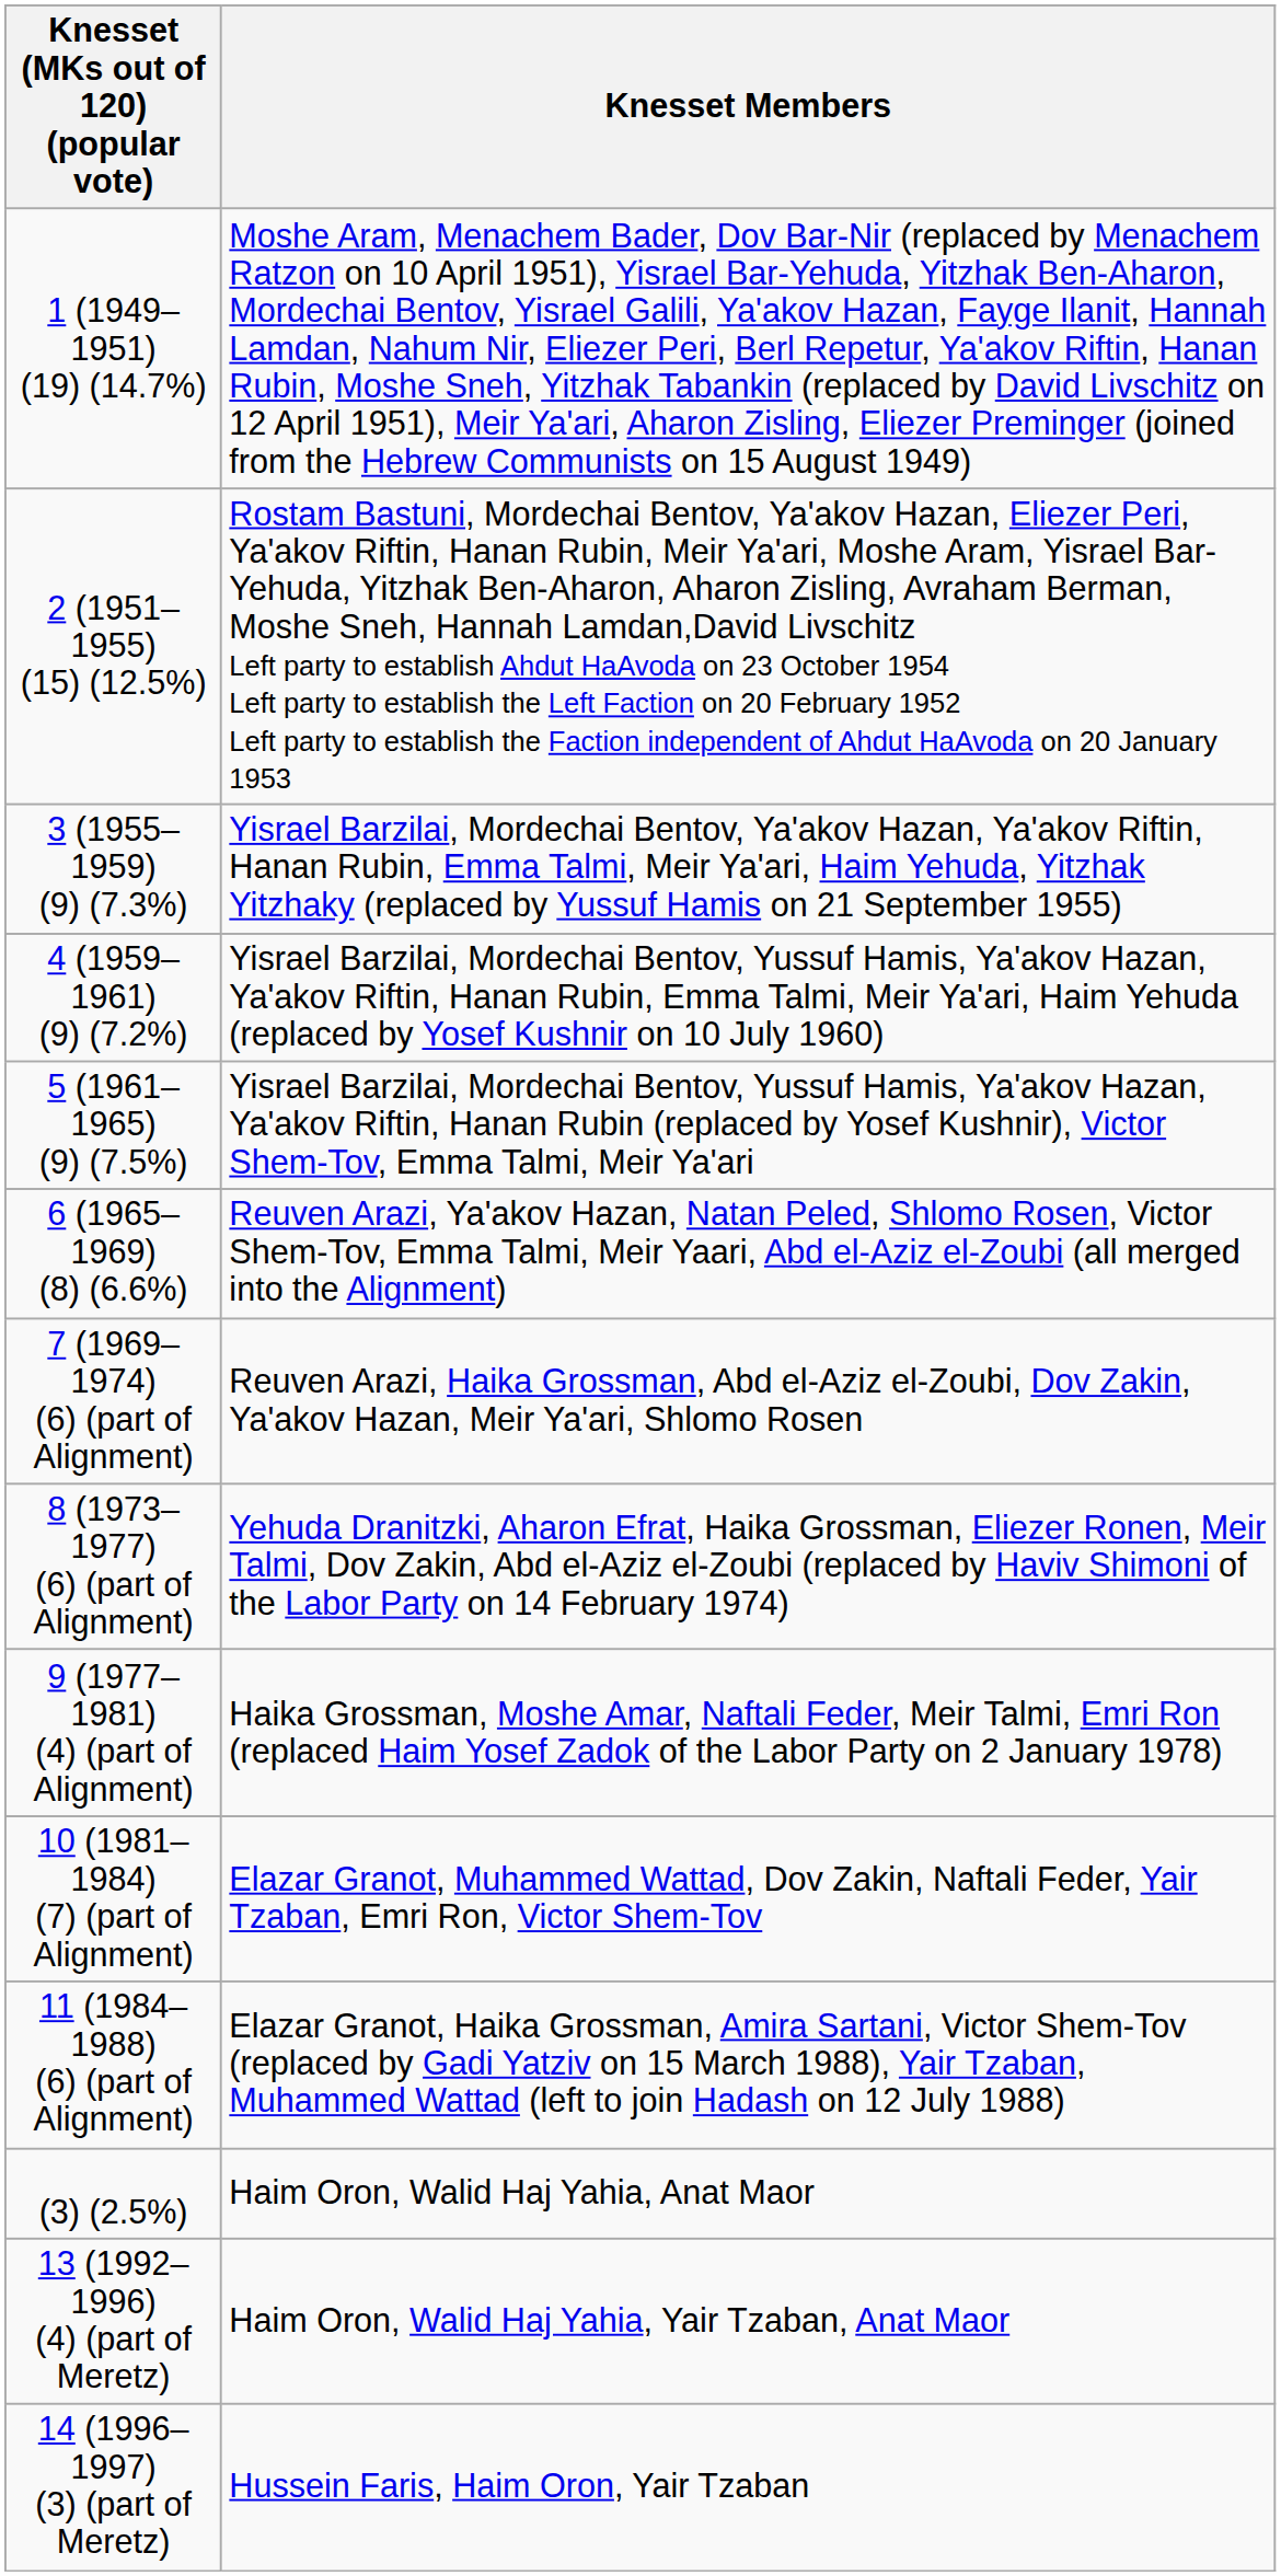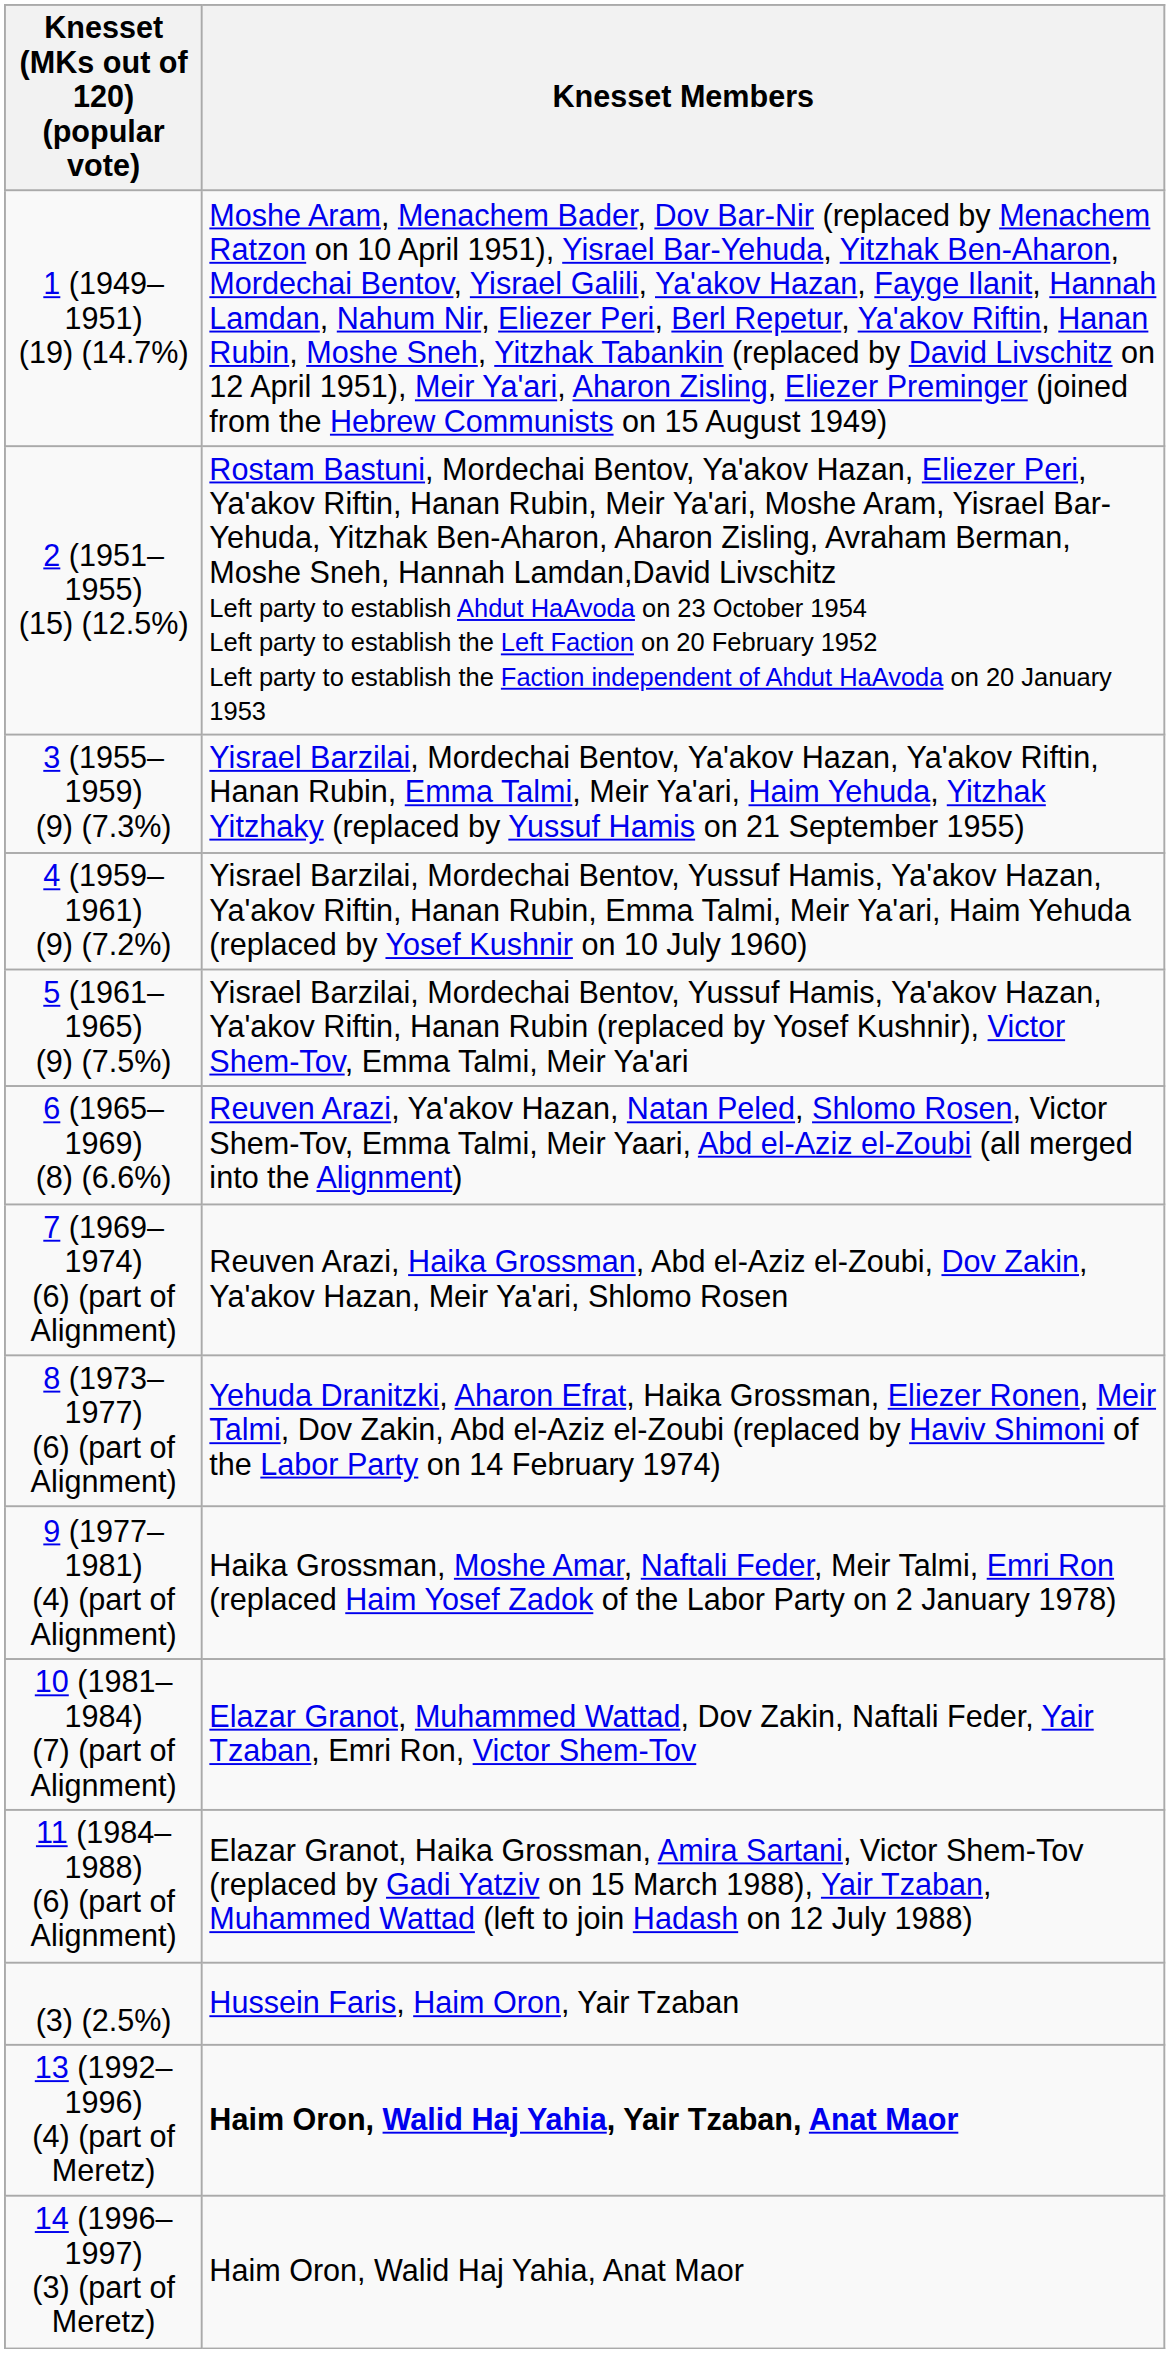 <table class="wikitable" style="text-align:center;">
 <tr>
 <th>Knesset<br>(MKs out of 120) (popular vote)</th>
 <th>Knesset Members</th>
 </tr>
 <tr>
 <td><a href='#'>1</a> (1949–1951)<br>(19) (14.7%)</td>
 <td style="text-align:left"><a href='#'>Moshe Aram</a>, <a href='#'>Menachem Bader</a>, <a href='#'>Dov Bar-Nir</a> (replaced by <a href='#'>Menachem Ratzon</a> on 10 April 1951), <a href='#'>Yisrael Bar-Yehuda</a>, <a href='#'>Yitzhak Ben-Aharon</a>, <a href='#'>Mordechai Bentov</a>, <a href='#'>Yisrael Galili</a>, <a href='#'>Ya'akov Hazan</a>, <a href='#'>Fayge Ilanit</a>, <a href='#'>Hannah Lamdan</a>, <a href='#'>Nahum Nir</a>, <a href='#'>Eliezer Peri</a>, <a href='#'>Berl Repetur</a>, <a href='#'>Ya'akov Riftin</a>, <a href='#'>Hanan Rubin</a>, <a href='#'>Moshe Sneh</a>, <a href='#'>Yitzhak Tabankin</a> (replaced by <a href='#'>David Livschitz</a> on 12 April 1951), <a href='#'>Meir Ya'ari</a>, <a href='#'>Aharon Zisling</a>, <a href='#'>Eliezer Preminger</a> (joined from the <a href='#'>Hebrew Communists</a> on 15 August 1949)</td>
 </tr>
 <tr>
 <td><a href='#'>2</a> (1951–1955)<br>(15) (12.5%)</td>
 <td style="text-align:left"><a href='#'>Rostam Bastuni</a>, Mordechai Bentov, Ya'akov Hazan, <a href='#'>Eliezer Peri</a>, Ya'akov Riftin, Hanan Rubin, Meir Ya'ari, Moshe Aram, Yisrael Bar-Yehuda, Yitzhak Ben-Aharon, Aharon Zisling, Avraham Berman, Moshe Sneh, Hannah Lamdan,David Livschitz<br><small> Left party to establish <a href='#'>Ahdut HaAvoda</a> on 23 October 1954<br> Left party to establish the <a href='#'>Left Faction</a> on 20 February 1952<br> Left party to establish the <a href='#'>Faction independent of Ahdut HaAvoda</a> on 20 January 1953</small></td>
 </tr>
 <tr>
 <td><a href='#'>3</a> (1955–1959)<br>(9) (7.3%)</td>
 <td style="text-align:left"><a href='#'>Yisrael Barzilai</a>, Mordechai Bentov, Ya'akov Hazan, Ya'akov Riftin, Hanan Rubin, <a href='#'>Emma Talmi</a>, Meir Ya'ari, <a href='#'>Haim Yehuda</a>, <a href='#'>Yitzhak Yitzhaky</a> (replaced by <a href='#'>Yussuf Hamis</a> on 21 September 1955)</td>
 </tr>
 <tr>
 <td><a href='#'>4</a> (1959–1961)<br>(9) (7.2%)</td>
 <td style="text-align:left">Yisrael Barzilai, Mordechai Bentov, Yussuf Hamis, Ya'akov Hazan, Ya'akov Riftin, Hanan Rubin, Emma Talmi, Meir Ya'ari, Haim Yehuda (replaced by <a href='#'>Yosef Kushnir</a> on 10 July 1960)</td>
 </tr>
 <tr>
 <td><a href='#'>5</a> (1961–1965)<br>(9) (7.5%)</td>
 <td style="text-align:left">Yisrael Barzilai, Mordechai Bentov, Yussuf Hamis, Ya'akov Hazan, Ya'akov Riftin, Hanan Rubin (replaced by Yosef Kushnir), <a href='#'>Victor Shem-Tov</a>, Emma Talmi, Meir Ya'ari</td>
 </tr>
 <tr>
 <td><a href='#'>6</a> (1965–1969)<br>(8) (6.6%)</td>
 <td style="text-align:left"><a href='#'>Reuven Arazi</a>, Ya'akov Hazan, <a href='#'>Natan Peled</a>, <a href='#'>Shlomo Rosen</a>, Victor Shem-Tov, Emma Talmi, Meir Yaari, <a href='#'>Abd el-Aziz el-Zoubi</a> (all merged into the <a href='#'>Alignment</a>)</td>
 </tr>
 <tr>
 <td><a href='#'>7</a> (1969–1974)<br>(6) (part of Alignment)</td>
 <td style="text-align:left">Reuven Arazi, <a href='#'>Haika Grossman</a>, Abd el-Aziz el-Zoubi, <a href='#'>Dov Zakin</a>, Ya'akov Hazan, Meir Ya'ari, Shlomo Rosen</td>
 </tr>
 <tr>
 <td><a href='#'>8</a> (1973–1977)<br>(6) (part of Alignment)</td>
 <td style="text-align:left"><a href='#'>Yehuda Dranitzki</a>, <a href='#'>Aharon Efrat</a>, Haika Grossman, <a href='#'>Eliezer Ronen</a>, <a href='#'>Meir Talmi</a>, Dov Zakin, Abd el-Aziz el-Zoubi (replaced by <a href='#'>Haviv Shimoni</a> of the <a href='#'>Labor Party</a> on 14 February 1974)</td>
 </tr>
 <tr>
 <td><a href='#'>9</a> (1977–1981)<br>(4) (part of Alignment)</td>
 <td style="text-align:left">Haika Grossman, <a href='#'>Moshe Amar</a>, <a href='#'>Naftali Feder</a>, Meir Talmi, <a href='#'>Emri Ron</a> (replaced <a href='#'>Haim Yosef Zadok</a> of the Labor Party on 2 January 1978)</td>
 </tr>
 <tr>
 <td><a href='#'>10</a> (1981–1984)<br>(7) (part of Alignment)</td>
 <td style="text-align:left"><a href='#'>Elazar Granot</a>, <a href='#'>Muhammed Wattad</a>, Dov Zakin, Naftali Feder, <a href='#'>Yair Tzaban</a>, Emri Ron, <a href='#'>Victor Shem-Tov</a></td>
 </tr>
 <tr>
 <td><a href='#'>11</a> (1984–1988)<br>(6) (part of Alignment)</td>
 <td style="text-align:left">Elazar Granot, Haika Grossman, <a href='#'>Amira Sartani</a>, Victor Shem-Tov (replaced by <a href='#'>Gadi Yatziv</a> on 15 March 1988), <a href='#'>Yair Tzaban</a>, <a href='#'>Muhammed Wattad</a> (left to join <a href='#'>Hadash</a> on 12 July 1988)</td>
 </tr>
 <tr>
 <td><br>(3) (2.5%)</td>
-<td style="text-align:left">Haim Oron, Walid Haj Yahia, Anat Maor</td>
+<td style="text-align:left"><a href='#'>Hussein Faris</a>, <a href='#'>Haim Oron</a>, Yair Tzaban</td>
 </tr>
 <tr>
 <td><a href='#'>13</a> (1992–1996)<br>(4) (part of Meretz)</td>
-<td style="text-align:left">Haim Oron, <a href='#'>Walid Haj Yahia</a>, Yair Tzaban, <a href='#'>Anat Maor</a></td>
+<td style="text-align:left"><strong>Haim Oron, <a href='#'>Walid Haj Yahia</a>, Yair Tzaban, <a href='#'>Anat Maor</a></strong></td>
 </tr>
 <tr>
 <td><a href='#'>14</a> (1996–1997)<br>(3) (part of Meretz)</td>
-<td style="text-align:left"><a href='#'>Hussein Faris</a>, <a href='#'>Haim Oron</a>, Yair Tzaban</td>
+<td style="text-align:left">Haim Oron, Walid Haj Yahia, Anat Maor</td>
 </tr>
 </table>
